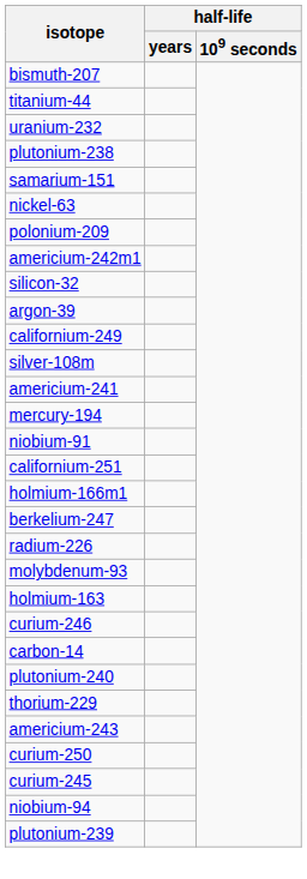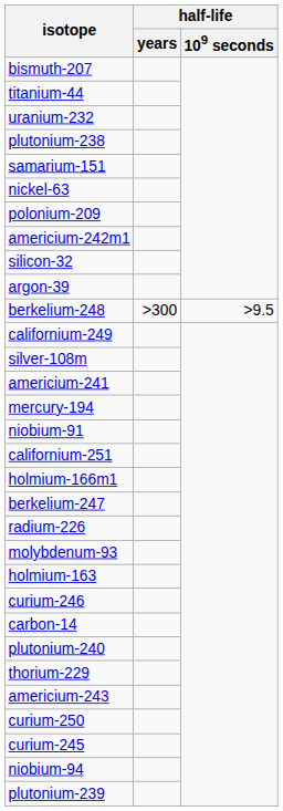 <table class="wikitable sortable">
 <tr>
 <th rowspan=2>isotope</th>
 <th colspan=2>half-life</th>
 </tr>
 <tr>
 <th class=unsortable>years</th>
 <th class=unsortable>10<sup>9</sup> seconds</th>
 </tr>
 <tr>
 <td><a href='#'>bismuth-207</a></td>
 <td></td>
 </tr>
 <tr>
 <td><a href='#'>titanium-44</a></td>
 <td></td>
 </tr>
 <tr>
 <td><a href='#'>uranium-232</a></td>
 <td></td>
 </tr>
 <tr>
 <td><a href='#'>plutonium-238</a></td>
 <td></td>
 </tr>
 <tr>
 <td><a href='#'>samarium-151</a></td>
 <td></td>
 </tr>
 <tr>
 <td><a href='#'>nickel-63</a></td>
 <td></td>
 </tr>
 <tr>
 <td><a href='#'>polonium-209</a></td>
 <td></td>
 </tr>
 <tr>
 <td><a href='#'>americium-242m1</a></td>
 <td></td>
 </tr>
 <tr>
 <td><a href='#'>silicon-32</a></td>
 <td></td>
 </tr>
 <tr>
 <td><a href='#'>argon-39</a></td>
 <td></td>
+</tr>
+<tr>
+<td><a href='#'>berkelium-248</a></td>
+<td align=right>>300</td>
+<td align=right>>9.5</td>
 </tr>
 <tr>
 <td><a href='#'>californium-249</a></td>
 <td></td>
 </tr>
 <tr>
 <td><a href='#'>silver-108m</a></td>
 <td></td>
 </tr>
 <tr>
 <td><a href='#'>americium-241</a></td>
 <td></td>
 </tr>
 <tr>
 <td><a href='#'>mercury-194</a></td>
 <td></td>
 </tr>
 <tr>
 <td><a href='#'>niobium-91</a></td>
 <td></td>
 </tr>
 <tr>
 <td><a href='#'>californium-251</a></td>
 <td></td>
 </tr>
 <tr>
 <td><a href='#'>holmium-166m1</a></td>
 <td></td>
 </tr>
 <tr>
 <td><a href='#'>berkelium-247</a></td>
 <td></td>
 </tr>
 <tr>
 <td><a href='#'>radium-226</a></td>
 <td></td>
 </tr>
 <tr>
 <td><a href='#'>molybdenum-93</a></td>
 <td></td>
 </tr>
 <tr>
 <td><a href='#'>holmium-163</a></td>
 <td></td>
 </tr>
 <tr>
 <td><a href='#'>curium-246</a></td>
 <td></td>
 </tr>
 <tr>
 <td><a href='#'>carbon-14</a></td>
 <td></td>
 </tr>
 <tr>
 <td><a href='#'>plutonium-240</a></td>
 <td></td>
 </tr>
 <tr>
 <td><a href='#'>thorium-229</a></td>
 <td></td>
 </tr>
 <tr>
 <td><a href='#'>americium-243</a></td>
 <td></td>
 </tr>
 <tr>
 <td><a href='#'>curium-250</a></td>
 <td></td>
 </tr>
 <tr>
 <td><a href='#'>curium-245</a></td>
 <td></td>
 </tr>
 <tr>
 <td><a href='#'>niobium-94</a></td>
 <td></td>
 </tr>
 <tr>
 <td><a href='#'>plutonium-239</a></td>
 <td></td>
 </tr>
 </table>
